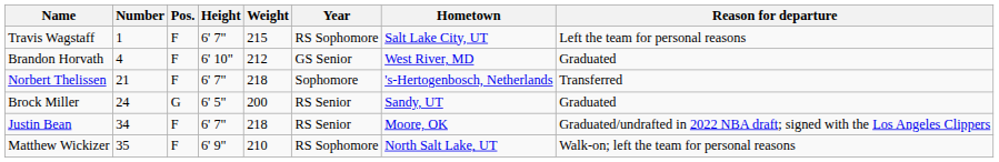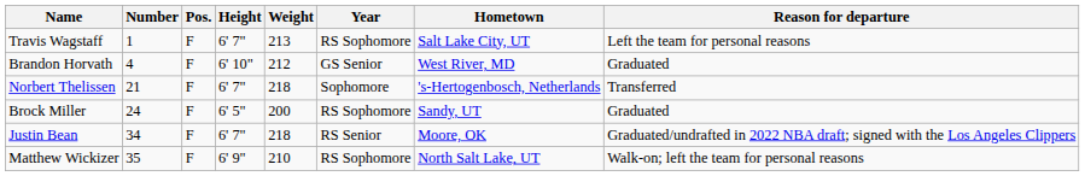 <table class="wikitable sortable" border="1">
 <tr>
 <th>Name</th>
 <th>Number</th>
 <th>Pos.</th>
 <th>Height</th>
 <th>Weight</th>
 <th>Year</th>
 <th>Hometown</th>
 <th class="unsortable">Reason for departure</th>
 </tr>
 <tr>
 <td>Travis Wagstaff</td>
 <td>1</td>
 <td>F</td>
 <td>6' 7"</td>
-<td>215</td>
+<td>213</td>
 <td>RS Sophomore</td>
 <td><a href='#'>Salt Lake City, UT</a></td>
 <td>Left the team for personal reasons</td>
 </tr>
 <tr>
 <td>Brandon Horvath</td>
 <td>4</td>
 <td>F</td>
 <td>6' 10"</td>
 <td>212</td>
 <td>GS Senior</td>
 <td><a href='#'>West River, MD</a></td>
 <td>Graduated</td>
 </tr>
 <tr>
 <td><a href='#'>Norbert Thelissen</a></td>
 <td>21</td>
 <td>F</td>
 <td>6' 7"</td>
 <td>218</td>
 <td>Sophomore</td>
 <td><a href='#'>'s-Hertogenbosch, Netherlands</a></td>
 <td>Transferred</td>
 </tr>
 <tr>
 <td>Brock Miller</td>
 <td>24</td>
-<td>G</td>
+<td>F</td>
 <td>6' 5"</td>
 <td>200</td>
-<td>RS Senior</td>
+<td>RS Sophomore</td>
 <td><a href='#'>Sandy, UT</a></td>
 <td>Graduated</td>
 </tr>
 <tr>
 <td><a href='#'>Justin Bean</a></td>
 <td>34</td>
 <td>F</td>
 <td>6' 7"</td>
 <td>218</td>
 <td>RS Senior</td>
 <td><a href='#'>Moore, OK</a></td>
 <td>Graduated/undrafted in <a href='#'>2022 NBA draft</a>; signed with the <a href='#'>Los Angeles Clippers</a></td>
 </tr>
 <tr>
 <td>Matthew Wickizer</td>
 <td>35</td>
 <td>F</td>
 <td>6' 9"</td>
 <td>210</td>
 <td>RS Sophomore</td>
 <td><a href='#'>North Salt Lake, UT</a></td>
 <td>Walk-on; left the team for personal reasons</td>
 </tr>
 </table>
